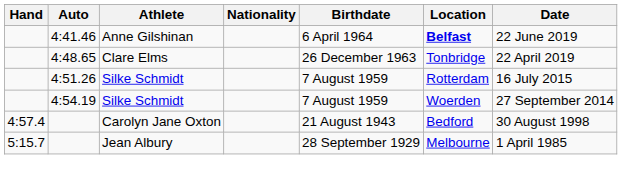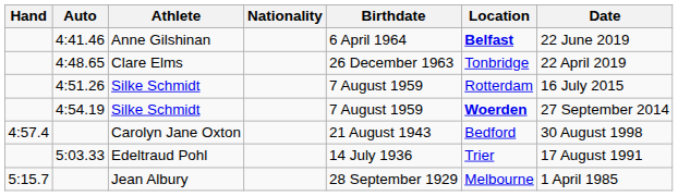 <table class="wikitable">
 <tr>
 <th>Hand</th>
 <th>Auto</th>
 <th>Athlete</th>
 <th>Nationality</th>
 <th>Birthdate</th>
 <th>Location</th>
 <th>Date</th>
 </tr>
 <tr>
 <td></td>
 <td>4:41.46</td>
 <td>Anne Gilshinan</td>
 <td></td>
 <td>6 April 1964</td>
 <td><strong><a href='#'>Belfast</a> </strong></td>
 <td>22 June 2019</td>
 </tr>
 <tr>
 <td></td>
 <td>4:48.65</td>
 <td>Clare Elms</td>
 <td></td>
 <td>26 December 1963</td>
 <td><a href='#'>Tonbridge</a></td>
 <td>22 April 2019</td>
 </tr>
 <tr>
 <td></td>
 <td>4:51.26</td>
 <td><a href='#'>Silke Schmidt</a></td>
 <td></td>
 <td>7 August 1959</td>
 <td><a href='#'>Rotterdam</a> </td>
 <td>16 July 2015</td>
 </tr>
 <tr>
 <td></td>
 <td>4:54.19</td>
 <td><a href='#'>Silke Schmidt</a></td>
 <td></td>
 <td>7 August 1959</td>
-<td><a href='#'>Woerden</a> </td>
+<td><strong><a href='#'>Woerden</a> </strong></td>
 <td>27 September 2014</td>
 </tr>
 <tr>
 <td>4:57.4</td>
 <td></td>
 <td>Carolyn Jane Oxton</td>
 <td></td>
 <td>21 August 1943</td>
 <td><a href='#'>Bedford</a></td>
 <td>30 August 1998</td>
 </tr>
 <tr>
+<td></td>
+<td>5:03.33</td>
+<td>Edeltraud Pohl</td>
+<td></td>
+<td>14 July 1936</td>
+<td><a href='#'>Trier</a></td>
+<td>17 August 1991</td>
+</tr>
+<tr>
 <td>5:15.7</td>
 <td></td>
 <td>Jean Albury</td>
 <td></td>
 <td>28 September 1929</td>
 <td><a href='#'>Melbourne</a></td>
 <td>1 April 1985</td>
 </tr>
 </table>
